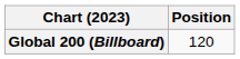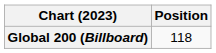 <table class="wikitable plainrowheaders" style="text-align:center; float:left; margin-right:1em;">
 <tr>
 <th scope="col">Chart (2023)</th>
 <th scope="col">Position</th>
 </tr>
 <tr>
 <th scope="row">Global 200 (<em>Billboard</em>)</th>
-<td>120</td>
+<td>118</td>
 </tr>
 </table>
